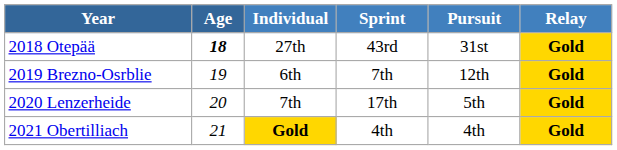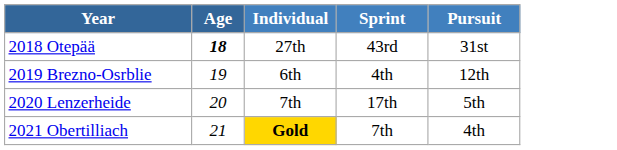 <table class="wikitable" style="font-size:95%; text-align:center; border:grey solid 1px; border-collapse:collapse; background:#ffffff;">
 <tr>
 <th style="background-color:#369; color:white;    width:160px;">Year</th>
 <th style="background-color:#369; color:white;    width:40px;">Age</th>
 <th style="background-color:#4180be; color:white; width:75px;">Individual</th>
 <th style="background-color:#4180be; color:white; width:75px;">Sprint</th>
 <th style="background-color:#4180be; color:white; width:75px;">Pursuit</th>
-<th style="background-color:#4180be; color:white; width:75px;">Relay</th>
 </tr>
 <tr>
 <td align=left> <a href='#'>2018 Otepää</a></td>
 <td><strong><em>18</em></strong></td>
 <td>27th</td>
 <td>43rd</td>
 <td>31st</td>
-<td style="background:gold"><strong>Gold</strong></td>
 </tr>
 <tr>
 <td align=left> <a href='#'>2019 Brezno-Osrblie</a></td>
 <td><em>19</em></td>
 <td>6th</td>
-<td>7th</td>
+<td>4th</td>
 <td>12th</td>
-<td style="background:gold"><strong>Gold</strong></td>
 </tr>
 <tr>
 <td align=left> <a href='#'>2020 Lenzerheide</a></td>
 <td><em>20</em></td>
 <td>7th</td>
 <td>17th</td>
 <td>5th</td>
-<td style="background:gold"><strong>Gold</strong></td>
 </tr>
 <tr>
 <td align=left> <a href='#'>2021 Obertilliach</a></td>
 <td><em>21</em></td>
 <td style="background:gold"><strong>Gold</strong></td>
+<td>7th</td>
 <td>4th</td>
-<td>4th</td>
-<td style="background:gold"><strong>Gold</strong></td>
 </tr>
 </table>
